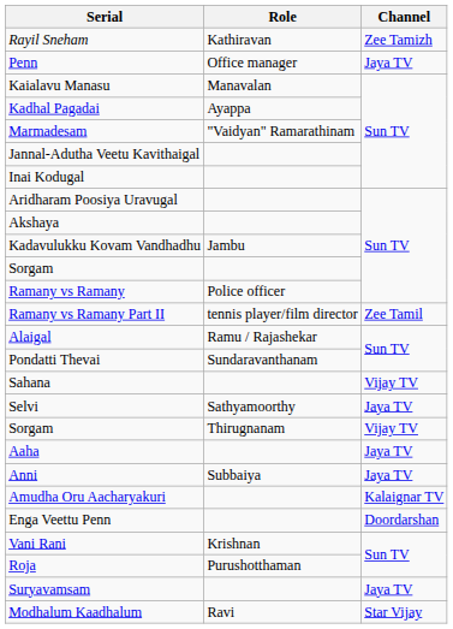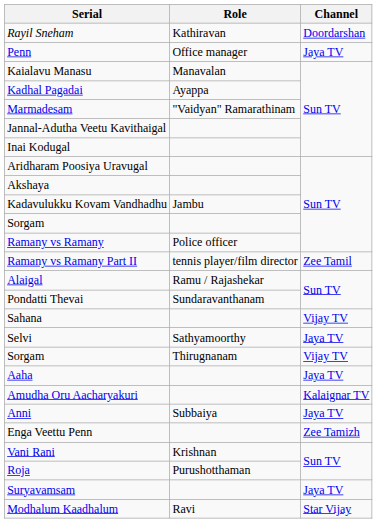 <table class="wikitable sortable">
 <tr>
 <th>Serial</th>
 <th>Role</th>
 <th>Channel</th>
 </tr>
 <tr>
 <td><em>Rayil Sneham</em></td>
 <td>Kathiravan</td>
-<td><a href='#'>Zee Tamizh</a></td>
+<td><a href='#'>Doordarshan</a></td>
 </tr>
 <tr>
 <td><a href='#'>Penn</a></td>
 <td>Office manager</td>
 <td><a href='#'>Jaya TV</a></td>
 </tr>
 <tr>
 <td>Kaialavu Manasu</td>
 <td>Manavalan</td>
 <td rowspan=5><a href='#'>Sun TV</a></td>
 </tr>
 <tr>
 <td><a href='#'>Kadhal Pagadai</a></td>
 <td>Ayappa</td>
 </tr>
 <tr>
 <td><a href='#'>Marmadesam</a></td>
 <td>"Vaidyan" Ramarathinam</td>
 </tr>
 <tr>
 <td>Jannal-Adutha Veetu Kavithaigal</td>
 <td></td>
 </tr>
 <tr>
 <td>Inai Kodugal</td>
 <td></td>
 </tr>
 <tr>
 <td>Aridharam Poosiya Uravugal</td>
 <td></td>
 <td rowspan=5><a href='#'>Sun TV</a></td>
 </tr>
 <tr>
 <td>Akshaya</td>
 <td></td>
 </tr>
 <tr>
 <td>Kadavulukku Kovam Vandhadhu</td>
 <td>Jambu</td>
 </tr>
 <tr>
 <td>Sorgam</td>
 <td></td>
 </tr>
 <tr>
 <td><a href='#'>Ramany vs Ramany</a></td>
 <td>Police officer</td>
 </tr>
 <tr>
 <td><a href='#'>Ramany vs Ramany Part II</a></td>
 <td>tennis player/film director</td>
 <td><a href='#'>Zee Tamil</a></td>
 </tr>
 <tr>
 <td><a href='#'>Alaigal</a></td>
 <td>Ramu / Rajashekar</td>
 <td rowspan=2><a href='#'>Sun TV</a></td>
 </tr>
 <tr>
 <td>Pondatti Thevai</td>
 <td>Sundaravanthanam</td>
 </tr>
 <tr>
 <td>Sahana</td>
 <td></td>
 <td><a href='#'>Vijay TV</a></td>
 </tr>
 <tr>
 <td>Selvi</td>
 <td>Sathyamoorthy</td>
 <td><a href='#'>Jaya TV</a></td>
 </tr>
 <tr>
 <td>Sorgam</td>
 <td>Thirugnanam</td>
 <td><a href='#'>Vijay TV</a></td>
 </tr>
 <tr>
 <td><a href='#'>Aaha</a></td>
 <td></td>
 <td><a href='#'>Jaya TV</a></td>
 </tr>
 <tr>
+<td><a href='#'>Amudha Oru Aacharyakuri</a></td>
+<td></td>
+<td><a href='#'>Kalaignar TV</a></td>
+</tr>
+<tr>
 <td><a href='#'>Anni</a></td>
 <td>Subbaiya</td>
 <td><a href='#'>Jaya TV</a></td>
 </tr>
 <tr>
-<td><a href='#'>Amudha Oru Aacharyakuri</a></td>
-<td></td>
-<td><a href='#'>Kalaignar TV</a></td>
-</tr>
-<tr>
 <td>Enga Veettu Penn</td>
 <td></td>
-<td><a href='#'>Doordarshan</a></td>
+<td><a href='#'>Zee Tamizh</a></td>
 </tr>
 <tr>
 <td><a href='#'>Vani Rani</a></td>
 <td>Krishnan</td>
 <td rowspan=2><a href='#'>Sun TV</a></td>
 </tr>
 <tr>
 <td><a href='#'>Roja</a></td>
 <td>Purushotthaman</td>
 </tr>
 <tr>
 <td><a href='#'> Suryavamsam</a></td>
 <td></td>
 <td><a href='#'>Jaya TV</a></td>
 </tr>
 <tr>
 <td><a href='#'>Modhalum Kaadhalum</a></td>
 <td>Ravi</td>
 <td><a href='#'>Star Vijay</a></td>
 </tr>
 </table>
